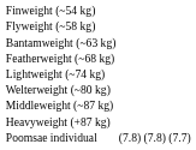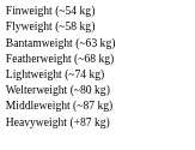 <table>
 <tr>
 <td rowspan=2>Finweight (~54 kg)</td>
 <td rowspan=2></td>
 <td rowspan=2></td>
 <td></td>
 </tr>
 <tr>
 <td></td>
 </tr>
 <tr>
 <td rowspan=2>Flyweight (~58 kg)</td>
 <td rowspan=2></td>
 <td rowspan=2></td>
 <td></td>
 </tr>
 <tr>
 <td></td>
 </tr>
 <tr>
 <td rowspan=2>Bantamweight (~63 kg)</td>
 <td rowspan=2></td>
 <td rowspan=2></td>
 <td></td>
 </tr>
 <tr>
 <td></td>
 </tr>
 <tr>
 <td rowspan=2>Featherweight (~68 kg)</td>
 <td rowspan=2></td>
 <td rowspan=2></td>
 <td></td>
 </tr>
 <tr>
 <td></td>
 </tr>
 <tr>
 <td rowspan=2>Lightweight (~74 kg)</td>
 <td rowspan=2></td>
 <td rowspan=2></td>
 <td></td>
 </tr>
 <tr>
 <td></td>
 </tr>
 <tr>
 <td rowspan=2>Welterweight (~80 kg)</td>
 <td rowspan=2></td>
 <td rowspan=2></td>
 <td></td>
 </tr>
 <tr>
 <td></td>
 </tr>
 <tr>
 <td rowspan=2>Middleweight (~87 kg)</td>
 <td rowspan=2></td>
 <td rowspan=2></td>
 <td></td>
 </tr>
 <tr>
 <td></td>
 </tr>
 <tr>
 <td rowspan=2>Heavyweight (+87 kg)</td>
 <td rowspan=2></td>
 <td rowspan=2></td>
 <td></td>
 </tr>
 <tr>
 <td></td>
 </tr>
-<tr>
-<td>Poomsae individual</td>
-<td> (7.8)</td>
-<td> (7.8)</td>
-<td> (7.7)</td>
-</tr>
 </table>
